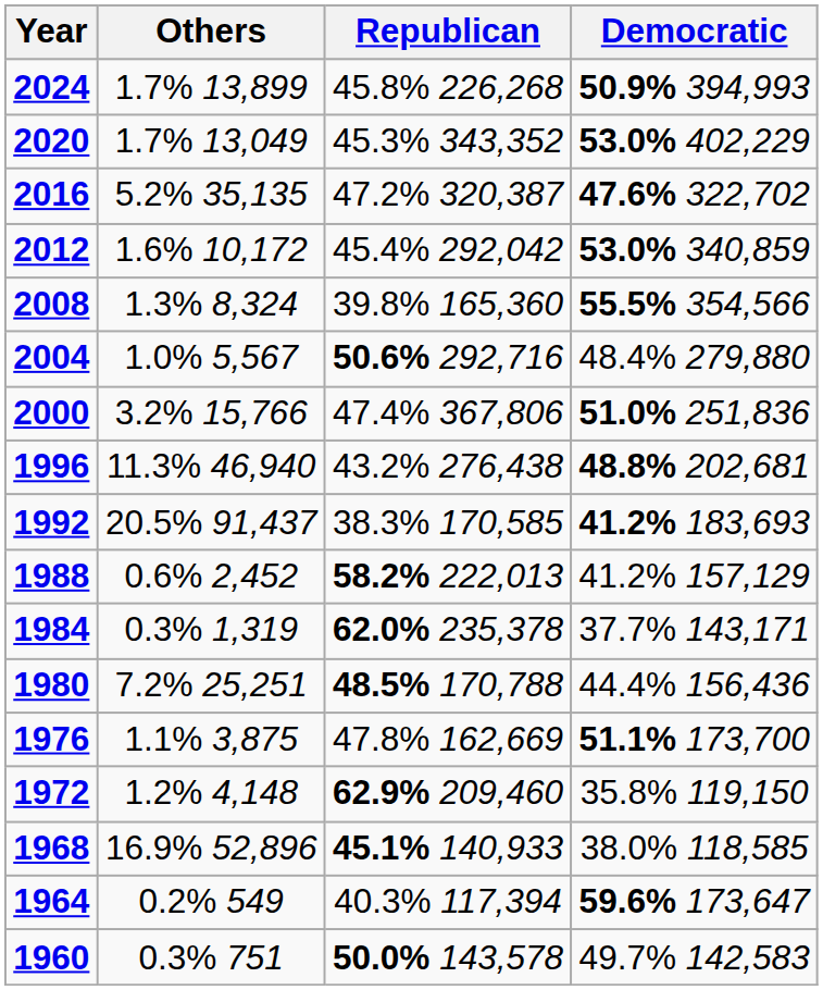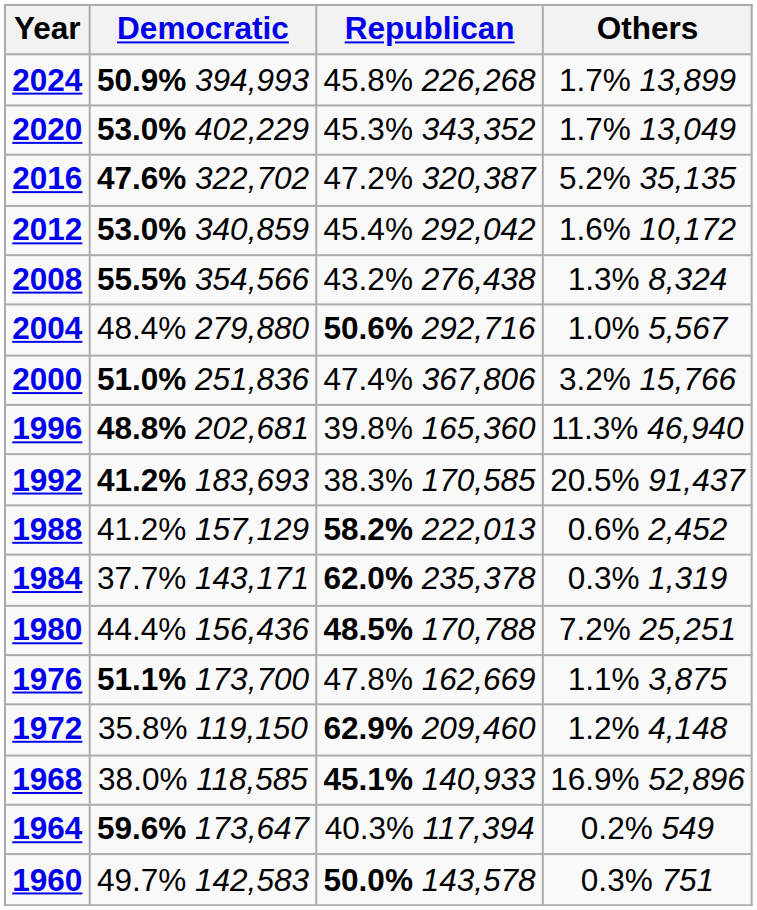 <table class="sortable wikitable">
 <tr style="background:lightgrey;">
 <th>Year</th>
+<th><a href='#'>Democratic</a></th>
+<th><a href='#'>Republican</a></th>
 <th>Others</th>
-<th><a href='#'>Republican</a></th>
-<th><a href='#'>Democratic</a></th>
 </tr>
 <tr>
 <td align="center" ><strong><a href='#'>2024</a></strong></td>
+<td align="center" ><strong>50.9%</strong> <em>394,993</em></td>
+<td align="center" >45.8% <em>226,268</em></td>
 <td align="center" >1.7% <em>13,899</em></td>
-<td align="center" >45.8% <em>226,268</em></td>
-<td align="center" ><strong>50.9%</strong> <em>394,993</em></td>
 </tr>
 <tr>
 <td align="center" ><strong><a href='#'>2020</a></strong></td>
+<td align="center" ><strong>53.0%</strong> <em>402,229</em></td>
+<td align="center" >45.3% <em>343,352</em></td>
 <td align="center" >1.7% <em>13,049</em></td>
-<td align="center" >45.3% <em>343,352</em></td>
-<td align="center" ><strong>53.0%</strong> <em>402,229</em></td>
 </tr>
 <tr>
 <td align="center" ><strong><a href='#'>2016</a></strong></td>
+<td align="center" ><strong>47.6%</strong> <em>322,702</em></td>
+<td align="center" >47.2% <em>320,387</em></td>
 <td align="center" >5.2% <em>35,135</em></td>
-<td align="center" >47.2% <em>320,387</em></td>
-<td align="center" ><strong>47.6%</strong> <em>322,702</em></td>
 </tr>
 <tr>
 <td align="center" ><strong><a href='#'>2012</a></strong></td>
+<td align="center" ><strong>53.0%</strong> <em>340,859</em></td>
+<td align="center" >45.4% <em>292,042</em></td>
 <td align="center" >1.6% <em>10,172</em></td>
-<td align="center" >45.4% <em>292,042</em></td>
-<td align="center" ><strong>53.0%</strong> <em>340,859</em></td>
 </tr>
 <tr>
 <td align="center" ><strong><a href='#'>2008</a></strong></td>
+<td align="center" ><strong>55.5%</strong> <em>354,566</em></td>
+<td align="center" >43.2% <em>276,438</em></td>
 <td align="center" >1.3% <em>8,324</em></td>
-<td align="center" >39.8% <em>165,360</em></td>
-<td align="center" ><strong>55.5%</strong> <em>354,566</em></td>
 </tr>
 <tr>
 <td align="center" ><strong><a href='#'>2004</a></strong></td>
+<td align="center" >48.4% <em>279,880</em></td>
+<td align="center" ><strong>50.6%</strong> <em>292,716</em></td>
 <td align="center" >1.0% <em>5,567</em></td>
-<td align="center" ><strong>50.6%</strong> <em>292,716</em></td>
-<td align="center" >48.4% <em>279,880</em></td>
 </tr>
 <tr>
 <td align="center" ><strong><a href='#'>2000</a></strong></td>
+<td align="center" ><strong>51.0%</strong> <em>251,836</em></td>
+<td align="center" >47.4% <em>367,806</em></td>
 <td align="center" >3.2% <em>15,766</em></td>
-<td align="center" >47.4% <em>367,806</em></td>
-<td align="center" ><strong>51.0%</strong> <em>251,836</em></td>
 </tr>
 <tr>
 <td align="center" ><strong><a href='#'>1996</a></strong></td>
+<td align="center" ><strong>48.8%</strong> <em>202,681</em></td>
+<td align="center" >39.8% <em>165,360</em></td>
 <td align="center" >11.3% <em>46,940</em></td>
-<td align="center" >43.2% <em>276,438</em></td>
-<td align="center" ><strong>48.8%</strong> <em>202,681</em></td>
 </tr>
 <tr>
 <td align="center" ><strong><a href='#'>1992</a></strong></td>
+<td align="center" ><strong>41.2%</strong> <em>183,693</em></td>
+<td align="center" >38.3% <em>170,585</em></td>
 <td align="center" >20.5% <em>91,437</em></td>
-<td align="center" >38.3% <em>170,585</em></td>
-<td align="center" ><strong>41.2%</strong> <em>183,693</em></td>
 </tr>
 <tr>
 <td align="center" ><strong><a href='#'>1988</a></strong></td>
+<td align="center" >41.2% <em>157,129</em></td>
+<td align="center" ><strong>58.2%</strong> <em>222,013</em></td>
 <td align="center" >0.6% <em>2,452</em></td>
-<td align="center" ><strong>58.2%</strong> <em>222,013</em></td>
-<td align="center" >41.2% <em>157,129</em></td>
 </tr>
 <tr>
 <td align="center" ><strong><a href='#'>1984</a></strong></td>
+<td align="center" >37.7% <em>143,171</em></td>
+<td align="center" ><strong>62.0%</strong> <em>235,378</em></td>
 <td align="center" >0.3% <em>1,319</em></td>
-<td align="center" ><strong>62.0%</strong> <em>235,378</em></td>
-<td align="center" >37.7% <em>143,171</em></td>
 </tr>
 <tr>
 <td align="center" ><strong><a href='#'>1980</a></strong></td>
+<td align="center" >44.4% <em>156,436</em></td>
+<td align="center" ><strong>48.5%</strong> <em>170,788</em></td>
 <td align="center" >7.2% <em>25,251</em></td>
-<td align="center" ><strong>48.5%</strong> <em>170,788</em></td>
-<td align="center" >44.4% <em>156,436</em></td>
 </tr>
 <tr>
 <td align="center" ><strong><a href='#'>1976</a></strong></td>
+<td align="center" ><strong>51.1%</strong> <em>173,700</em></td>
+<td align="center" >47.8% <em>162,669</em></td>
 <td align="center" >1.1% <em>3,875</em></td>
-<td align="center" >47.8% <em>162,669</em></td>
-<td align="center" ><strong>51.1%</strong> <em>173,700</em></td>
 </tr>
 <tr>
 <td align="center" ><strong><a href='#'>1972</a></strong></td>
+<td align="center" >35.8% <em>119,150</em></td>
+<td align="center" ><strong>62.9%</strong> <em>209,460</em></td>
 <td align="center" >1.2% <em>4,148</em></td>
-<td align="center" ><strong>62.9%</strong> <em>209,460</em></td>
-<td align="center" >35.8% <em>119,150</em></td>
 </tr>
 <tr>
 <td align="center" ><strong><a href='#'>1968</a></strong></td>
+<td align="center" >38.0% <em>118,585</em></td>
+<td align="center" ><strong>45.1%</strong> <em>140,933</em></td>
 <td align="center" >16.9% <em>52,896</em></td>
-<td align="center" ><strong>45.1%</strong> <em>140,933</em></td>
-<td align="center" >38.0% <em>118,585</em></td>
 </tr>
 <tr>
 <td align="center" ><strong><a href='#'>1964</a></strong></td>
+<td align="center" ><strong>59.6%</strong> <em>173,647</em></td>
+<td align="center" >40.3% <em>117,394</em></td>
 <td align="center" >0.2% <em>549</em></td>
-<td align="center" >40.3% <em>117,394</em></td>
-<td align="center" ><strong>59.6%</strong> <em>173,647</em></td>
 </tr>
 <tr>
 <td align="center" ><strong><a href='#'>1960</a></strong></td>
+<td align="center" >49.7% <em>142,583</em></td>
+<td align="center" ><strong>50.0%</strong> <em>143,578</em></td>
 <td align="center" >0.3% <em>751</em></td>
-<td align="center" ><strong>50.0%</strong> <em>143,578</em></td>
-<td align="center" >49.7% <em>142,583</em></td>
 </tr>
 </table>
